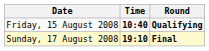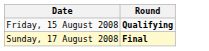 <table class="wikitable">
 <tr>
 <th>Date</th>
-<th>Time</th>
 <th>Round</th>
 </tr>
 <tr>
 <td>Friday, 15 August 2008</td>
-<td><strong>10:40</strong></td>
 <td><strong>Qualifying</strong></td>
 </tr>
 <tr style=background:lemonchiffon>
 <td>Sunday, 17 August 2008</td>
-<td><strong>19:10</strong></td>
 <td><strong>Final</strong></td>
 </tr>
 </table>
